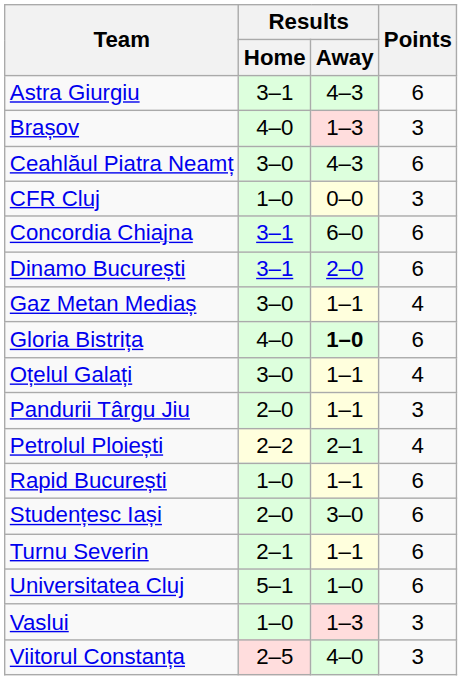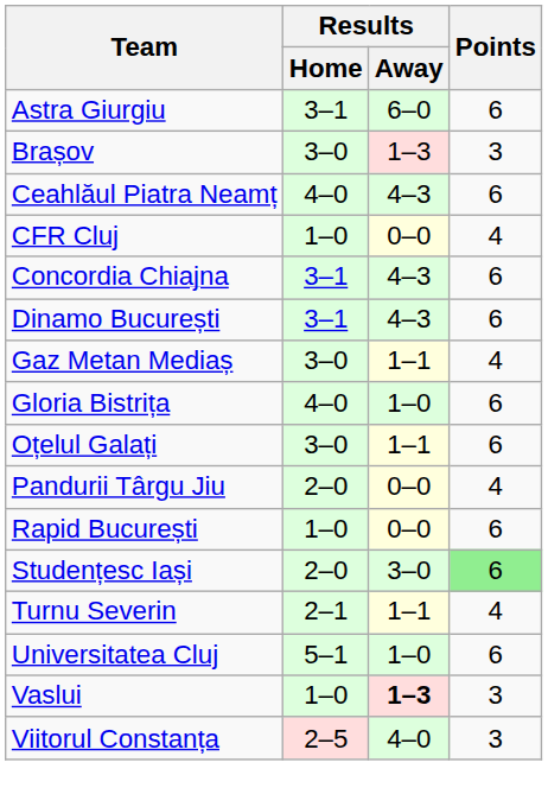 <table class="wikitable" style="text-align:center">
 <tr>
 <th rowspan=2>Team</th>
 <th colspan=2>Results</th>
 <th rowspan=2>Points</th>
 </tr>
 <tr>
 <th width=40>Home</th>
 <th width=40>Away</th>
 </tr>
 <tr>
 <td align=left><a href='#'>Astra Giurgiu</a></td>
 <td style="background:#dfd;">3–1</td>
-<td style="background:#dfd;">4–3</td>
+<td style="background:#dfd;">6–0</td>
 <td>6</td>
 </tr>
 <tr>
 <td align=left><a href='#'>Brașov</a></td>
-<td style="background:#dfd;">4–0</td>
+<td style="background:#dfd;">3–0</td>
 <td style="background:#fdd;">1–3</td>
 <td>3</td>
 </tr>
 <tr>
 <td align=left><a href='#'>Ceahlăul Piatra Neamț</a></td>
-<td style="background:#dfd;">3–0</td>
+<td style="background:#dfd;">4–0</td>
 <td style="background:#dfd;">4–3</td>
 <td>6</td>
 </tr>
 <tr>
 <td align=left><a href='#'>CFR Cluj</a></td>
 <td style="background:#dfd;">1–0</td>
 <td style="background:#ffd;">0–0</td>
-<td>3</td>
+<td>4</td>
 </tr>
 <tr>
 <td align=left><a href='#'>Concordia Chiajna</a></td>
 <td style="background:#dfd;"><a href='#'>3–1</a></td>
-<td style="background:#dfd;">6–0</td>
+<td style="background:#dfd;">4–3</td>
 <td>6</td>
 </tr>
 <tr>
 <td align=left><a href='#'>Dinamo București</a></td>
 <td style="background:#dfd;"><a href='#'>3–1</a></td>
-<td style="background:#dfd;"><a href='#'>2–0</a></td>
+<td style="background:#dfd;">4–3</td>
 <td>6</td>
 </tr>
 <tr>
 <td align=left><a href='#'>Gaz Metan Mediaș</a></td>
 <td style="background:#dfd;">3–0</td>
 <td style="background:#ffd;">1–1</td>
 <td>4</td>
 </tr>
 <tr>
 <td align=left><a href='#'>Gloria Bistrița</a></td>
 <td style="background:#dfd;">4–0</td>
-<td style="background:#dfd;"><strong>1–0</strong></td>
+<td style="background:#dfd;">1–0</td>
 <td>6</td>
 </tr>
 <tr>
 <td align=left><a href='#'>Oțelul Galați</a></td>
 <td style="background:#dfd;">3–0</td>
 <td style="background:#ffd;">1–1</td>
-<td>4</td>
+<td>6</td>
 </tr>
 <tr>
 <td align=left><a href='#'>Pandurii Târgu Jiu</a></td>
 <td style="background:#dfd;">2–0</td>
-<td style="background:#ffd;">1–1</td>
-<td>3</td>
-</tr>
-<tr>
-<td align=left><a href='#'>Petrolul Ploiești</a></td>
-<td style="background:#ffd;">2–2</td>
-<td style="background:#dfd;">2–1</td>
+<td style="background:#ffd;">0–0</td>
 <td>4</td>
 </tr>
 <tr>
 <td align=left><a href='#'>Rapid București</a></td>
 <td style="background:#dfd;">1–0</td>
-<td style="background:#ffd;">1–1</td>
+<td style="background:#ffd;">0–0</td>
 <td>6</td>
 </tr>
 <tr>
 <td align=left><a href='#'>Studențesc Iași</a></td>
 <td style="background:#dfd;">2–0</td>
 <td style="background:#dfd;">3–0</td>
-<td>6</td>
+<td style="background: lightgreen;">6</td>
 </tr>
 <tr>
 <td align=left><a href='#'>Turnu Severin</a></td>
 <td style="background:#dfd;">2–1</td>
 <td style="background:#ffd;">1–1</td>
-<td>6</td>
+<td>4</td>
 </tr>
 <tr>
 <td align=left><a href='#'>Universitatea Cluj</a></td>
 <td style="background:#dfd;">5–1</td>
 <td style="background:#dfd;">1–0</td>
 <td>6</td>
 </tr>
 <tr>
 <td align=left><a href='#'>Vaslui</a></td>
 <td style="background:#dfd;">1–0</td>
-<td style="background:#fdd;">1–3</td>
+<td style="background:#fdd;"><strong>1–3</strong></td>
 <td>3</td>
 </tr>
 <tr>
 <td align=left><a href='#'>Viitorul Constanța</a></td>
 <td style="background:#fdd;">2–5</td>
 <td style="background:#dfd;">4–0</td>
 <td>3</td>
 </tr>
 </table>
